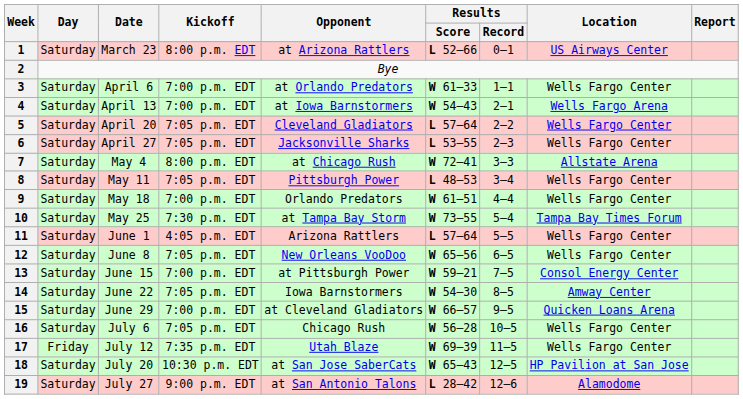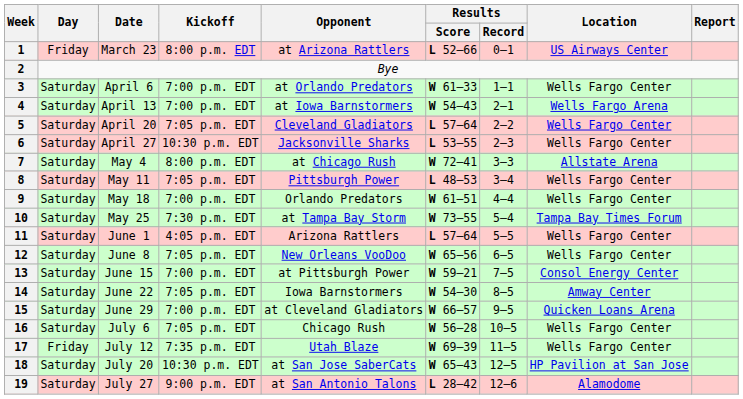 <table class="wikitable" style="font-size: 95%;">
 <tr>
 <th rowspan=2>Week</th>
 <th rowspan=2>Day</th>
 <th rowspan=2>Date</th>
 <th rowspan=2>Kickoff</th>
 <th rowspan=2>Opponent</th>
 <th colspan=2>Results</th>
 <th rowspan=2>Location</th>
 <th rowspan=2>Report</th>
 </tr>
 <tr>
 <th>Score</th>
 <th>Record</th>
 </tr>
 <tr style= background:#ffcccc>
 <th align="center"><strong>1</strong></th>
-<td align="center">Saturday</td>
+<td align="center">Friday</td>
 <td align="center">March 23</td>
 <td align="center">8:00 p.m. <a href='#'>EDT</a></td>
 <td align="center">at <a href='#'>Arizona Rattlers</a></td>
 <td align="center"><strong>L</strong> 52–66</td>
 <td align="center">0–1</td>
 <td align="center"><a href='#'>US Airways Center</a></td>
 <td align="center"></td>
 </tr>
 <tr style=>
 <th align="center"><strong>2</strong></th>
 <td colspan=9 align="center" valign="middle"><em>Bye</em></td>
 </tr>
 <tr style= background:#ccffcc>
 <th align="center"><strong>3</strong></th>
 <td align="center">Saturday</td>
 <td align="center">April 6</td>
 <td align="center">7:00 p.m. EDT</td>
 <td align="center">at <a href='#'>Orlando Predators</a></td>
 <td align="center"><strong>W</strong> 61–33</td>
 <td align="center">1–1</td>
 <td align="center">Wells Fargo Center</td>
 <td align="center"></td>
 </tr>
 <tr style= background:#ccffcc>
 <th align="center"><strong>4</strong></th>
 <td align="center">Saturday</td>
 <td align="center">April 13</td>
 <td align="center">7:00 p.m. EDT</td>
 <td align="center">at <a href='#'>Iowa Barnstormers</a></td>
 <td align="center"><strong>W</strong> 54–43</td>
 <td align="center">2–1</td>
 <td align="center"><a href='#'>Wells Fargo Arena</a></td>
 <td align="center"></td>
 </tr>
 <tr style= background:#ffcccc>
 <th align="center"><strong>5</strong></th>
 <td align="center">Saturday</td>
 <td align="center">April 20</td>
 <td align="center">7:05 p.m. EDT</td>
 <td align="center"><a href='#'>Cleveland Gladiators</a></td>
 <td align="center"><strong>L</strong> 57–64 </td>
 <td align="center">2–2</td>
 <td align="center"><a href='#'>Wells Fargo Center</a></td>
 <td align="center"></td>
 </tr>
 <tr style= background:#ffcccc>
 <th align="center"><strong>6</strong></th>
 <td align="center">Saturday</td>
 <td align="center">April 27</td>
-<td align="center">7:05 p.m. EDT</td>
+<td align="center">10:30 p.m. EDT</td>
 <td align="center"><a href='#'>Jacksonville Sharks</a></td>
 <td align="center"><strong>L</strong> 53–55</td>
 <td align="center">2–3</td>
 <td align="center">Wells Fargo Center</td>
 <td align="center"></td>
 </tr>
 <tr style= background:#ccffcc>
 <th align="center"><strong>7</strong></th>
 <td align="center">Saturday</td>
 <td align="center">May 4</td>
 <td align="center">8:00 p.m. EDT</td>
 <td align="center">at <a href='#'>Chicago Rush</a></td>
 <td align="center"><strong>W</strong> 72–41</td>
 <td align="center">3–3</td>
 <td align="center"><a href='#'>Allstate Arena</a></td>
 <td align="center"></td>
 </tr>
 <tr style= background:#ffcccc>
 <th align="center"><strong>8</strong></th>
 <td align="center">Saturday</td>
 <td align="center">May 11</td>
 <td align="center">7:05 p.m. EDT</td>
 <td align="center"><a href='#'>Pittsburgh Power</a></td>
 <td align="center"><strong>L</strong> 48–53</td>
 <td align="center">3–4</td>
 <td align="center">Wells Fargo Center</td>
 <td align="center"></td>
 </tr>
 <tr style= background:#ccffcc>
 <th align="center"><strong>9</strong></th>
 <td align="center">Saturday</td>
 <td align="center">May 18</td>
 <td align="center">7:00 p.m. EDT</td>
 <td align="center">Orlando Predators</td>
 <td align="center"><strong>W</strong> 61–51</td>
 <td align="center">4–4</td>
 <td align="center">Wells Fargo Center</td>
 <td align="center"></td>
 </tr>
 <tr style= background:#ccffcc>
 <th align="center"><strong>10</strong></th>
 <td align="center">Saturday</td>
 <td align="center">May 25</td>
 <td align="center">7:30 p.m. EDT</td>
 <td align="center">at <a href='#'>Tampa Bay Storm</a></td>
 <td align="center"><strong>W</strong> 73–55</td>
 <td align="center">5–4</td>
 <td align="center"><a href='#'>Tampa Bay Times Forum</a></td>
 <td align="center"></td>
 </tr>
 <tr style= background:#ffcccc>
 <th align="center"><strong>11</strong></th>
 <td align="center">Saturday</td>
 <td align="center">June 1</td>
 <td align="center">4:05 p.m. EDT</td>
 <td align="center">Arizona Rattlers</td>
 <td align="center"><strong>L</strong> 57–64</td>
 <td align="center">5–5</td>
 <td align="center">Wells Fargo Center</td>
 <td align="center"></td>
 </tr>
 <tr style= background:#ccffcc>
 <th align="center"><strong>12</strong></th>
 <td align="center">Saturday</td>
 <td align="center">June 8</td>
 <td align="center">7:05 p.m. EDT</td>
 <td align="center"><a href='#'>New Orleans VooDoo</a></td>
 <td align="center"><strong>W</strong> 65–56</td>
 <td align="center">6–5</td>
 <td align="center">Wells Fargo Center</td>
 <td align="center"></td>
 </tr>
 <tr style= background:#ccffcc>
 <th align="center"><strong>13</strong></th>
 <td align="center">Saturday</td>
 <td align="center">June 15</td>
 <td align="center">7:00 p.m. EDT</td>
 <td align="center">at Pittsburgh Power</td>
 <td align="center"><strong>W</strong> 59–21</td>
 <td align="center">7–5</td>
 <td align="center"><a href='#'>Consol Energy Center</a></td>
 <td align="center"></td>
 </tr>
 <tr style= background:#ccffcc>
 <th align="center"><strong>14</strong></th>
 <td align="center">Saturday</td>
 <td align="center">June 22</td>
 <td align="center">7:05 p.m. EDT</td>
 <td align="center">Iowa Barnstormers</td>
 <td align="center"><strong>W</strong> 54–30</td>
 <td align="center">8–5</td>
 <td align="center"><a href='#'>Amway Center</a></td>
 <td align="center"></td>
 </tr>
 <tr style= background:#ccffcc>
 <th align="center"><strong>15</strong></th>
 <td align="center">Saturday</td>
 <td align="center">June 29</td>
 <td align="center">7:00 p.m. EDT</td>
 <td align="center">at Cleveland Gladiators</td>
 <td align="center"><strong>W</strong> 66–57</td>
 <td align="center">9–5</td>
 <td align="center"><a href='#'>Quicken Loans Arena</a></td>
 <td align="center"></td>
 </tr>
 <tr style= background:#ccffcc>
 <th align="center"><strong>16</strong></th>
 <td align="center">Saturday</td>
 <td align="center">July 6</td>
 <td align="center">7:05 p.m. EDT</td>
 <td align="center">Chicago Rush</td>
 <td align="center"><strong>W</strong> 56–28</td>
 <td align="center">10–5</td>
 <td align="center">Wells Fargo Center</td>
 <td align="center"></td>
 </tr>
 <tr style= background:#ccffcc>
 <th align="center"><strong>17</strong></th>
 <td align="center">Friday</td>
 <td align="center">July 12</td>
 <td align="center">7:35 p.m. EDT</td>
 <td align="center"><a href='#'>Utah Blaze</a></td>
 <td align="center"><strong>W</strong> 69–39</td>
 <td align="center">11–5</td>
 <td align="center">Wells Fargo Center</td>
 <td align="center"></td>
 </tr>
 <tr style= background:#ccffcc>
 <th align="center"><strong>18</strong></th>
 <td align="center">Saturday</td>
 <td align="center">July 20</td>
 <td align="center">10:30 p.m. EDT</td>
 <td align="center">at <a href='#'>San Jose SaberCats</a></td>
 <td align="center"><strong>W</strong> 65–43</td>
 <td align="center">12–5</td>
 <td align="center"><a href='#'>HP Pavilion at San Jose</a></td>
 <td align="center"></td>
 </tr>
 <tr style= background:#ffcccc>
 <th align="center"><strong>19</strong></th>
 <td align="center">Saturday</td>
 <td align="center">July 27</td>
 <td align="center">9:00 p.m. EDT</td>
 <td align="center">at <a href='#'>San Antonio Talons</a></td>
 <td align="center"><strong>L</strong> 28–42</td>
 <td align="center">12–6</td>
 <td align="center"><a href='#'>Alamodome</a></td>
 <td align="center"></td>
 </tr>
 </table>
